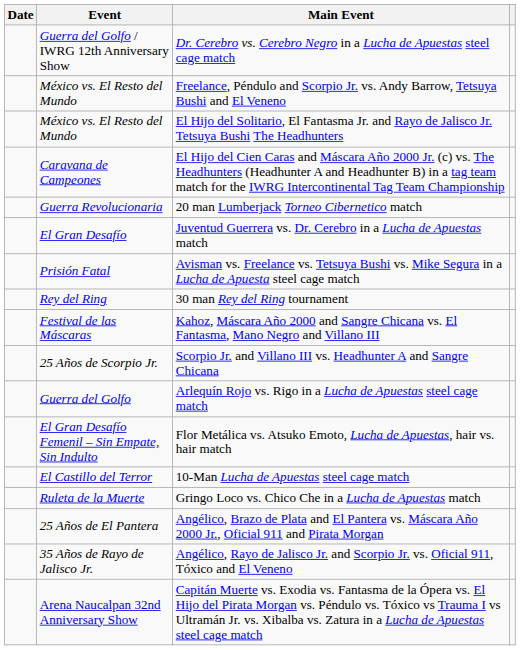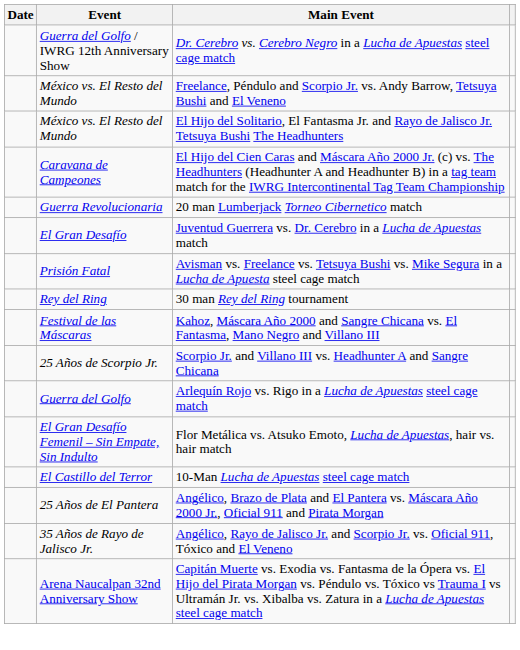 <table class="wikitable sortable" width=100%>
 <tr>
 <th scope="col">Date</th>
 <th scope="col">Event</th>
 <th class=unsortable scope="col">Main Event</th>
 <th class=unsortable scope="col"></th>
 </tr>
 <tr>
 <td></td>
 <td><em><a href='#'>Guerra del Golfo</a></em> / IWRG 12th Anniversary Show</td>
 <td><em><a href='#'>Dr. Cerebro</a> vs. <a href='#'>Cerebro Negro</a></em> in a <em><a href='#'>Lucha de Apuestas</a></em> <a href='#'>steel cage match</a></td>
 <td></td>
 </tr>
 <tr>
 <td></td>
 <td><em>México vs. El Resto del Mundo</em></td>
 <td><a href='#'>Freelance</a>, Péndulo and <a href='#'>Scorpio Jr.</a> vs. Andy Barrow, <a href='#'>Tetsuya Bushi</a> and <a href='#'>El Veneno</a></td>
 <td></td>
 </tr>
 <tr>
 <td></td>
 <td><em>México vs. El Resto del Mundo</em></td>
 <td><a href='#'>El Hijo del Solitario</a>, El Fantasma Jr. and <a href='#'>Rayo de Jalisco Jr.</a> <a href='#'>Tetsuya Bushi</a> <a href='#'>The Headhunters</a></td>
 <td></td>
 </tr>
 <tr>
 <td></td>
 <td><em><a href='#'>Caravana de Campeones</a></em></td>
 <td><a href='#'>El Hijo del Cien Caras</a> and <a href='#'>Máscara Año 2000 Jr.</a> (c) vs. <a href='#'>The Headhunters</a> (Headhunter A and Headhunter B) in a <a href='#'>tag team</a> match for the <a href='#'>IWRG Intercontinental Tag Team Championship</a></td>
 <td></td>
 </tr>
 <tr>
 <td></td>
 <td><em><a href='#'>Guerra Revolucionaria</a></em></td>
 <td>20 man <a href='#'>Lumberjack</a> <em><a href='#'>Torneo Cibernetico</a></em> match</td>
 <td></td>
 </tr>
 <tr>
 <td></td>
 <td><em><a href='#'>El Gran Desafío</a></em></td>
 <td><a href='#'>Juventud Guerrera</a> vs. <a href='#'>Dr. Cerebro</a> in a <em><a href='#'>Lucha de Apuestas</a></em> match</td>
 <td></td>
 </tr>
 <tr>
 <td></td>
 <td><em><a href='#'>Prisión Fatal</a></em></td>
 <td><a href='#'>Avisman</a> vs. <a href='#'>Freelance</a> vs. <a href='#'>Tetsuya Bushi</a> vs. <a href='#'>Mike Segura</a> in a <em><a href='#'>Lucha de Apuesta</a></em> steel cage match</td>
 <td></td>
 </tr>
 <tr>
 <td></td>
 <td><em><a href='#'>Rey del Ring</a></em></td>
 <td>30 man <em><a href='#'>Rey del Ring</a></em> tournament</td>
 <td></td>
 </tr>
 <tr>
 <td></td>
 <td><em><a href='#'>Festival de las Máscaras</a> </em></td>
 <td><a href='#'>Kahoz</a>, <a href='#'>Máscara Año 2000</a> and <a href='#'>Sangre Chicana</a> vs. <a href='#'>El Fantasma</a>, <a href='#'>Mano Negro</a> and <a href='#'>Villano III</a></td>
 <td></td>
 </tr>
 <tr>
 <td></td>
 <td><em>25 Años de Scorpio Jr.</em></td>
 <td><a href='#'>Scorpio Jr.</a> and <a href='#'>Villano III</a> vs. <a href='#'>Headhunter A</a> and <a href='#'>Sangre Chicana</a></td>
 <td></td>
 </tr>
 <tr>
 <td></td>
 <td><em><a href='#'>Guerra del Golfo</a></em></td>
 <td><a href='#'>Arlequín Rojo</a> vs. Rigo in a <em><a href='#'>Lucha de Apuestas</a></em> <a href='#'>steel cage match</a></td>
 <td></td>
 </tr>
 <tr>
 <td></td>
 <td><em><a href='#'>El Gran Desafío Femenil – Sin Empate, Sin Indulto</a></em></td>
 <td>Flor Metálica vs. Atsuko Emoto, <em><a href='#'>Lucha de Apuestas</a></em>, hair vs. hair match</td>
 <td></td>
 </tr>
 <tr>
 <td></td>
 <td><em><a href='#'>El Castillo del Terror</a></em></td>
 <td>10-Man <em><a href='#'>Lucha de Apuestas</a></em> <a href='#'>steel cage match</a></td>
 <td></td>
 </tr>
 <tr>
 <td></td>
-<td><em><a href='#'>Ruleta de la Muerte</a></em></td>
-<td>Gringo Loco vs. Chico Che in a <em><a href='#'>Lucha de Apuestas</a></em> match</td>
-<td></td>
-</tr>
-<tr>
-<td></td>
 <td><em>25 Años de El Pantera</em></td>
 <td><a href='#'>Angélico</a>, <a href='#'>Brazo de Plata</a> and <a href='#'>El Pantera</a> vs. <a href='#'>Máscara Año 2000 Jr.</a>, <a href='#'>Oficial 911</a> and <a href='#'>Pirata Morgan</a></td>
 <td></td>
 </tr>
 <tr>
 <td></td>
 <td><em>35 Años de Rayo de Jalisco Jr.</em></td>
 <td><a href='#'>Angélico</a>, <a href='#'>Rayo de Jalisco Jr.</a> and <a href='#'>Scorpio Jr.</a> vs. <a href='#'>Oficial 911</a>, Tóxico and <a href='#'>El Veneno</a></td>
 <td></td>
 </tr>
 <tr>
 <td></td>
 <td><a href='#'>Arena Naucalpan 32nd Anniversary Show</a></td>
 <td><a href='#'>Capitán Muerte</a> vs. Exodia vs. Fantasma de la Ópera vs. <a href='#'>El Hijo del Pirata Morgan</a> vs. Péndulo vs. Tóxico vs <a href='#'>Trauma I</a> vs Ultramán Jr. vs. Xibalba vs. Zatura in a <em><a href='#'>Lucha de Apuestas</a></em> <a href='#'>steel cage match</a></td>
 <td></td>
 </tr>
 </table>
